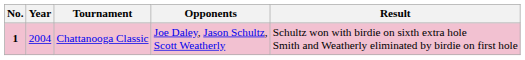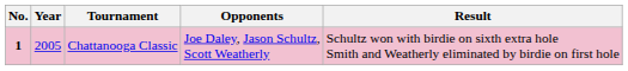 <table class="wikitable" style="font-size:95%;">
 <tr>
 <th>No.</th>
 <th>Year</th>
 <th>Tournament</th>
 <th>Opponents</th>
 <th>Result</th>
 </tr>
 <tr style="background:#F2C1D1;">
 <td align=center><strong>1</strong></td>
-<td><a href='#'>2004</a></td>
+<td><a href='#'>2005</a></td>
 <td><a href='#'>Chattanooga Classic</a></td>
 <td> <a href='#'>Joe Daley</a>,  <a href='#'>Jason Schultz</a>,<br> <a href='#'>Scott Weatherly</a></td>
 <td>Schultz won with birdie on sixth extra hole<br>Smith and Weatherly eliminated by birdie on first hole</td>
 </tr>
 </table>
